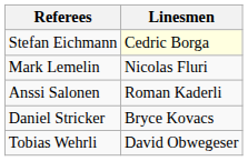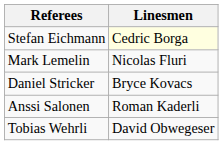 <table class="wikitable">
 <tr>
 <th>Referees</th>
 <th>Linesmen</th>
 </tr>
 <tr>
 <td> Stefan Eichmann</td>
 <td style="background: lightyellow;"> Cedric Borga</td>
 </tr>
 <tr>
 <td> Mark Lemelin</td>
 <td> Nicolas Fluri</td>
 </tr>
 <tr>
+<td> Daniel Stricker</td>
+<td> Bryce Kovacs</td>
+</tr>
+<tr>
 <td> Anssi Salonen</td>
 <td> Roman Kaderli</td>
-</tr>
-<tr>
-<td> Daniel Stricker</td>
-<td> Bryce Kovacs</td>
 </tr>
 <tr>
 <td> Tobias Wehrli</td>
 <td> David Obwegeser</td>
 </tr>
 </table>
